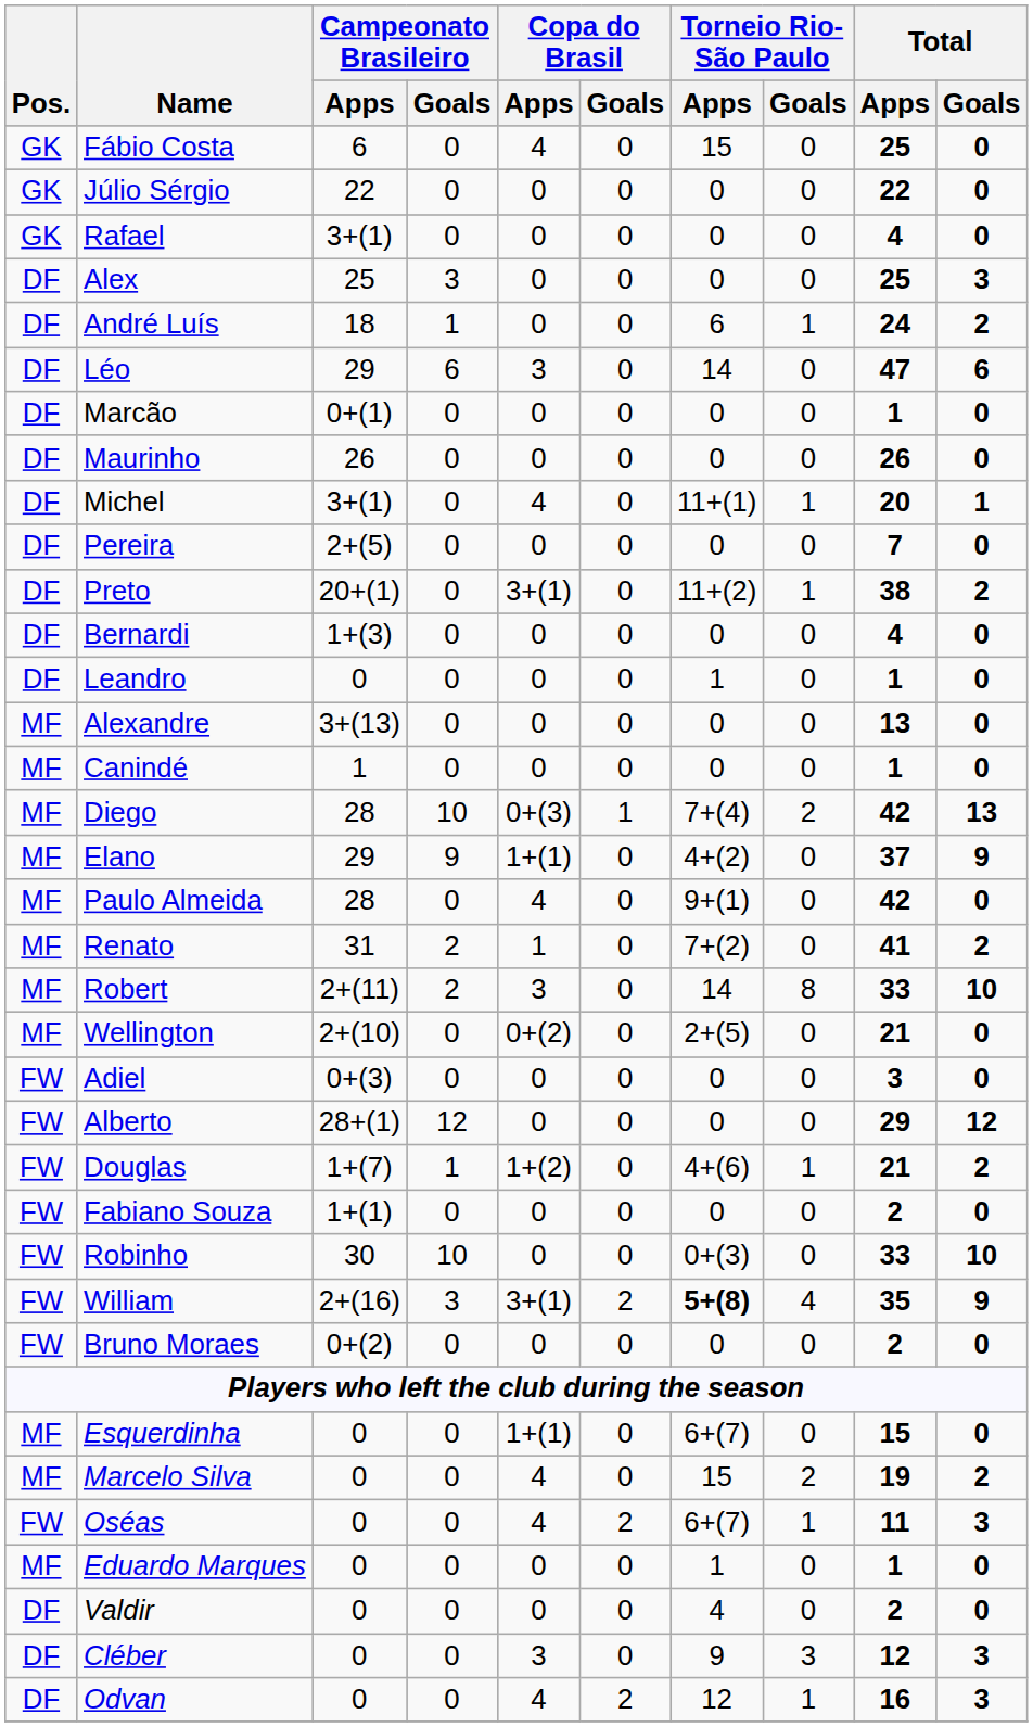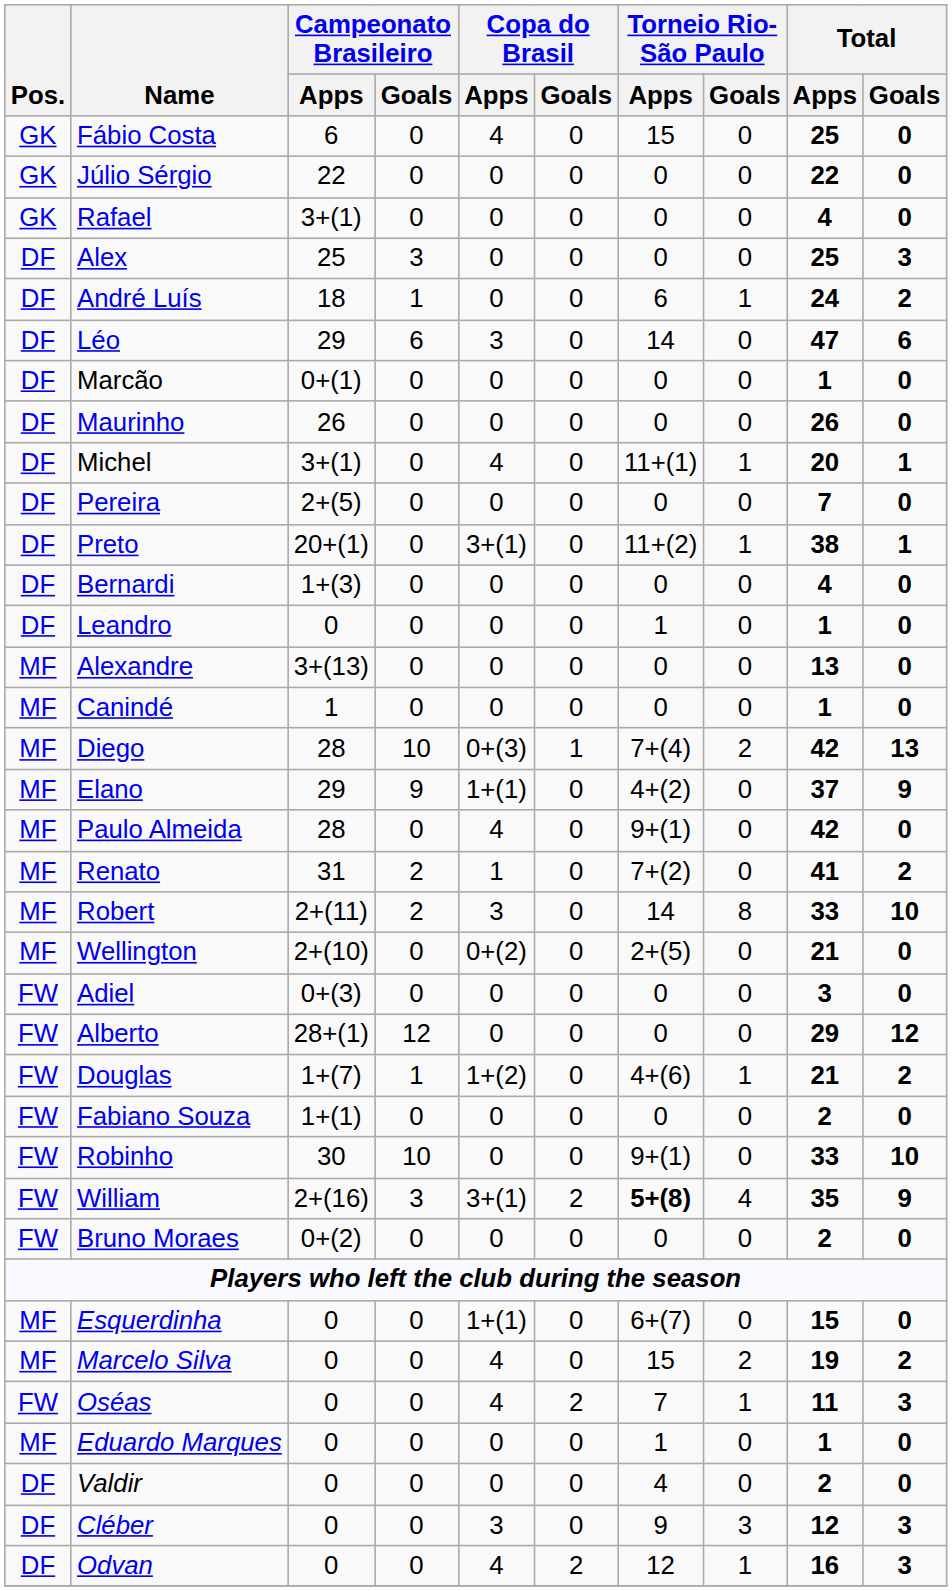 <table class="wikitable" style="text-align:center">
 <tr>
 <th rowspan="2" style="vertical-align:bottom;">Pos.</th>
 <th rowspan="2" style="vertical-align:bottom;">Name</th>
 <th colspan="2" style="width:85px;"><a href='#'>Campeonato Brasileiro</a></th>
 <th colspan="2" style="width:85px;"><a href='#'>Copa do Brasil</a></th>
 <th colspan="2" style="width:85px;"><a href='#'>Torneio Rio-São Paulo</a></th>
 <th colspan="2" style="width:85px;">Total</th>
 </tr>
 <tr>
 <th>Apps</th>
 <th>Goals</th>
 <th>Apps</th>
 <th>Goals</th>
 <th>Apps</th>
 <th>Goals</th>
 <th>Apps</th>
 <th>Goals</th>
 </tr>
 <tr>
 <td align="center"><a href='#'>GK</a></td>
 <td align="left"> <a href='#'>Fábio Costa</a></td>
 <td>6</td>
 <td>0</td>
 <td>4</td>
 <td>0</td>
 <td>15</td>
 <td>0</td>
 <td><strong>25</strong></td>
 <td><strong>0</strong></td>
 </tr>
 <tr>
 <td align="center"><a href='#'>GK</a></td>
 <td align="left"> <a href='#'>Júlio Sérgio</a></td>
 <td>22</td>
 <td>0</td>
 <td>0</td>
 <td>0</td>
 <td>0</td>
 <td>0</td>
 <td><strong>22</strong></td>
 <td><strong>0</strong></td>
 </tr>
 <tr>
 <td align="center"><a href='#'>GK</a></td>
 <td align="left"> <a href='#'>Rafael</a></td>
 <td>3+(1)</td>
 <td>0</td>
 <td>0</td>
 <td>0</td>
 <td>0</td>
 <td>0</td>
 <td><strong>4</strong></td>
 <td><strong>0</strong></td>
 </tr>
 <tr>
 <td align="center"><a href='#'>DF</a></td>
 <td align="left"> <a href='#'>Alex</a></td>
 <td>25</td>
 <td>3</td>
 <td>0</td>
 <td>0</td>
 <td>0</td>
 <td>0</td>
 <td><strong>25</strong></td>
 <td><strong>3</strong></td>
 </tr>
 <tr>
 <td align="center"><a href='#'>DF</a></td>
 <td align="left"> <a href='#'>André Luís</a></td>
 <td>18</td>
 <td>1</td>
 <td>0</td>
 <td>0</td>
 <td>6</td>
 <td>1</td>
 <td><strong>24</strong></td>
 <td><strong>2</strong></td>
 </tr>
 <tr>
 <td align="center"><a href='#'>DF</a></td>
 <td align="left"> <a href='#'>Léo</a></td>
 <td>29</td>
 <td>6</td>
 <td>3</td>
 <td>0</td>
 <td>14</td>
 <td>0</td>
 <td><strong>47</strong></td>
 <td><strong>6</strong></td>
 </tr>
 <tr>
 <td align="center"><a href='#'>DF</a></td>
 <td align="left"> Marcão</td>
 <td>0+(1)</td>
 <td>0</td>
 <td>0</td>
 <td>0</td>
 <td>0</td>
 <td>0</td>
 <td><strong>1</strong></td>
 <td><strong>0</strong></td>
 </tr>
 <tr>
 <td align="center"><a href='#'>DF</a></td>
 <td align="left"> <a href='#'>Maurinho</a></td>
 <td>26</td>
 <td>0</td>
 <td>0</td>
 <td>0</td>
 <td>0</td>
 <td>0</td>
 <td><strong>26</strong></td>
 <td><strong>0</strong></td>
 </tr>
 <tr>
 <td align="center"><a href='#'>DF</a></td>
 <td align="left"> Michel</td>
 <td>3+(1)</td>
 <td>0</td>
 <td>4</td>
 <td>0</td>
 <td>11+(1)</td>
 <td>1</td>
 <td><strong>20</strong></td>
 <td><strong>1</strong></td>
 </tr>
 <tr>
 <td align="center"><a href='#'>DF</a></td>
 <td align="left"> <a href='#'>Pereira</a></td>
 <td>2+(5)</td>
 <td>0</td>
 <td>0</td>
 <td>0</td>
 <td>0</td>
 <td>0</td>
 <td><strong>7</strong></td>
 <td><strong>0</strong></td>
 </tr>
 <tr>
 <td align="center"><a href='#'>DF</a></td>
 <td align="left"> <a href='#'>Preto</a></td>
 <td>20+(1)</td>
 <td>0</td>
 <td>3+(1)</td>
 <td>0</td>
 <td>11+(2)</td>
 <td>1</td>
 <td><strong>38</strong></td>
-<td><strong>2</strong></td>
+<td><strong>1</strong></td>
 </tr>
 <tr>
 <td align="center"><a href='#'>DF</a></td>
 <td align="left"> <a href='#'>Bernardi</a></td>
 <td>1+(3)</td>
 <td>0</td>
 <td>0</td>
 <td>0</td>
 <td>0</td>
 <td>0</td>
 <td><strong>4</strong></td>
 <td><strong>0</strong></td>
 </tr>
 <tr>
 <td align="center"><a href='#'>DF</a></td>
 <td align="left"> <a href='#'>Leandro</a></td>
 <td>0</td>
 <td>0</td>
 <td>0</td>
 <td>0</td>
 <td>1</td>
 <td>0</td>
 <td><strong>1</strong></td>
 <td><strong>0</strong></td>
 </tr>
 <tr>
 <td align="center"><a href='#'>MF</a></td>
 <td align="left"> <a href='#'>Alexandre</a></td>
 <td>3+(13)</td>
 <td>0</td>
 <td>0</td>
 <td>0</td>
 <td>0</td>
 <td>0</td>
 <td><strong>13</strong></td>
 <td><strong>0</strong></td>
 </tr>
 <tr>
 <td align="center"><a href='#'>MF</a></td>
 <td align="left"> <a href='#'>Canindé</a></td>
 <td>1</td>
 <td>0</td>
 <td>0</td>
 <td>0</td>
 <td>0</td>
 <td>0</td>
 <td><strong>1</strong></td>
 <td><strong>0</strong></td>
 </tr>
 <tr>
 <td align="center"><a href='#'>MF</a></td>
 <td align="left"> <a href='#'>Diego</a></td>
 <td>28</td>
 <td>10</td>
 <td>0+(3)</td>
 <td>1</td>
 <td>7+(4)</td>
 <td>2</td>
 <td><strong>42</strong></td>
 <td><strong>13</strong></td>
 </tr>
 <tr>
 <td align="center"><a href='#'>MF</a></td>
 <td align="left"> <a href='#'>Elano</a></td>
 <td>29</td>
 <td>9</td>
 <td>1+(1)</td>
 <td>0</td>
 <td>4+(2)</td>
 <td>0</td>
 <td><strong>37</strong></td>
 <td><strong>9</strong></td>
 </tr>
 <tr>
 <td align="center"><a href='#'>MF</a></td>
 <td align="left"> <a href='#'>Paulo Almeida</a></td>
 <td>28</td>
 <td>0</td>
 <td>4</td>
 <td>0</td>
 <td>9+(1)</td>
 <td>0</td>
 <td><strong>42</strong></td>
 <td><strong>0</strong></td>
 </tr>
 <tr>
 <td align="center"><a href='#'>MF</a></td>
 <td align="left"> <a href='#'>Renato</a></td>
 <td>31</td>
 <td>2</td>
 <td>1</td>
 <td>0</td>
 <td>7+(2)</td>
 <td>0</td>
 <td><strong>41</strong></td>
 <td><strong>2</strong></td>
 </tr>
 <tr>
 <td align="center"><a href='#'>MF</a></td>
 <td align="left"> <a href='#'>Robert</a></td>
 <td>2+(11)</td>
 <td>2</td>
 <td>3</td>
 <td>0</td>
 <td>14</td>
 <td>8</td>
 <td><strong>33</strong></td>
 <td><strong>10</strong></td>
 </tr>
 <tr>
 <td align="center"><a href='#'>MF</a></td>
 <td align="left"> <a href='#'>Wellington</a></td>
 <td>2+(10)</td>
 <td>0</td>
 <td>0+(2)</td>
 <td>0</td>
 <td>2+(5)</td>
 <td>0</td>
 <td><strong>21</strong></td>
 <td><strong>0</strong></td>
 </tr>
 <tr>
 <td align="center"><a href='#'>FW</a></td>
 <td align="left"> <a href='#'>Adiel</a></td>
 <td>0+(3)</td>
 <td>0</td>
 <td>0</td>
 <td>0</td>
 <td>0</td>
 <td>0</td>
 <td><strong>3</strong></td>
 <td><strong>0</strong></td>
 </tr>
 <tr>
 <td align="center"><a href='#'>FW</a></td>
 <td align="left"> <a href='#'>Alberto</a></td>
 <td>28+(1)</td>
 <td>12</td>
 <td>0</td>
 <td>0</td>
 <td>0</td>
 <td>0</td>
 <td><strong>29</strong></td>
 <td><strong>12</strong></td>
 </tr>
 <tr>
 <td align="center"><a href='#'>FW</a></td>
 <td align="left"> <a href='#'>Douglas</a></td>
 <td>1+(7)</td>
 <td>1</td>
 <td>1+(2)</td>
 <td>0</td>
 <td>4+(6)</td>
 <td>1</td>
 <td><strong>21</strong></td>
 <td><strong>2</strong></td>
 </tr>
 <tr>
 <td align="center"><a href='#'>FW</a></td>
 <td align="left"> <a href='#'>Fabiano Souza</a></td>
 <td>1+(1)</td>
 <td>0</td>
 <td>0</td>
 <td>0</td>
 <td>0</td>
 <td>0</td>
 <td><strong>2</strong></td>
 <td><strong>0</strong></td>
 </tr>
 <tr>
 <td align="center"><a href='#'>FW</a></td>
 <td align="left"> <a href='#'>Robinho</a></td>
 <td>30</td>
 <td>10</td>
 <td>0</td>
 <td>0</td>
-<td>0+(3)</td>
+<td>9+(1)</td>
 <td>0</td>
 <td><strong>33</strong></td>
 <td><strong>10</strong></td>
 </tr>
 <tr>
 <td align="center"><a href='#'>FW</a></td>
 <td align="left"> <a href='#'>William</a></td>
 <td>2+(16)</td>
 <td>3</td>
 <td>3+(1)</td>
 <td>2</td>
 <td><strong>5+(8)</strong></td>
 <td>4</td>
 <td><strong>35</strong></td>
 <td><strong>9</strong></td>
 </tr>
 <tr>
 <td align="center"><a href='#'>FW</a></td>
 <td align="left"> <a href='#'>Bruno Moraes</a></td>
 <td>0+(2)</td>
 <td>0</td>
 <td>0</td>
 <td>0</td>
 <td>0</td>
 <td>0</td>
 <td><strong>2</strong></td>
 <td><strong>0</strong></td>
 </tr>
 <tr>
 <th colspan=13 style="background: #F8F8FF" align=center><em>Players who left the club during the season</em></th>
 </tr>
 <tr>
 <td align="center"><a href='#'>MF</a></td>
 <td align="left"> <em><a href='#'>Esquerdinha</a></em></td>
 <td>0</td>
 <td>0</td>
 <td>1+(1)</td>
 <td>0</td>
 <td>6+(7)</td>
 <td>0</td>
 <td><strong>15</strong></td>
 <td><strong>0</strong></td>
 </tr>
 <tr>
 <td align="center"><a href='#'>MF</a></td>
 <td align="left"> <em><a href='#'>Marcelo Silva</a></em></td>
 <td>0</td>
 <td>0</td>
 <td>4</td>
 <td>0</td>
 <td>15</td>
 <td>2</td>
 <td><strong>19</strong></td>
 <td><strong>2</strong></td>
 </tr>
 <tr>
 <td align="center"><a href='#'>FW</a></td>
 <td align="left"> <em><a href='#'>Oséas</a></em></td>
 <td>0</td>
 <td>0</td>
 <td>4</td>
 <td>2</td>
-<td>6+(7)</td>
+<td>7</td>
 <td>1</td>
 <td><strong>11</strong></td>
 <td><strong>3</strong></td>
 </tr>
 <tr>
 <td align="center"><a href='#'>MF</a></td>
 <td align="left"> <em><a href='#'>Eduardo Marques</a></em></td>
 <td>0</td>
 <td>0</td>
 <td>0</td>
 <td>0</td>
 <td>1</td>
 <td>0</td>
 <td><strong>1</strong></td>
 <td><strong>0</strong></td>
 </tr>
 <tr>
 <td align="center"><a href='#'>DF</a></td>
 <td align="left"> <em>Valdir</em></td>
 <td>0</td>
 <td>0</td>
 <td>0</td>
 <td>0</td>
 <td>4</td>
 <td>0</td>
 <td><strong>2</strong></td>
 <td><strong>0</strong></td>
 </tr>
 <tr>
 <td align="center"><a href='#'>DF</a></td>
 <td align="left"> <em><a href='#'>Cléber</a></em></td>
 <td>0</td>
 <td>0</td>
 <td>3</td>
 <td>0</td>
 <td>9</td>
 <td>3</td>
 <td><strong>12</strong></td>
 <td><strong>3</strong></td>
 </tr>
 <tr>
 <td align="center"><a href='#'>DF</a></td>
 <td align="left"> <em><a href='#'>Odvan</a></em></td>
 <td>0</td>
 <td>0</td>
 <td>4</td>
 <td>2</td>
 <td>12</td>
 <td>1</td>
 <td><strong>16</strong></td>
 <td><strong>3</strong></td>
 </tr>
 <tr>
 </tr>
 </table>
